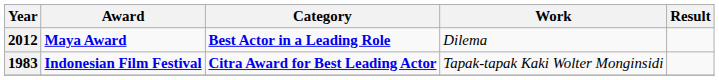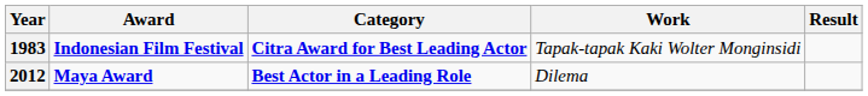 <table class="wikitable sortable">
 <tr>
 <th>Year</th>
 <th>Award</th>
 <th>Category</th>
 <th>Work</th>
 <th>Result</th>
 </tr>
 <tr>
+<th>1983</th>
+<td><strong><a href='#'>Indonesian Film Festival</a></strong></td>
+<td><strong><a href='#'>Citra Award for Best Leading Actor</a></strong></td>
+<td><em>Tapak-tapak Kaki Wolter Monginsidi</em></td>
+<td></td>
+</tr>
+<tr>
 <th>2012</th>
 <td><strong><a href='#'>Maya Award</a></strong></td>
 <td><strong><a href='#'>Best Actor in a Leading Role</a></strong></td>
 <td><em>Dilema</em></td>
 <td></td>
 </tr>
 <tr>
-<th>1983</th>
-<td><strong><a href='#'>Indonesian Film Festival</a></strong></td>
-<td><strong><a href='#'>Citra Award for Best Leading Actor</a></strong></td>
-<td><em>Tapak-tapak Kaki Wolter Monginsidi</em></td>
-<td></td>
-</tr>
-<tr>
 </tr>
 </table>
